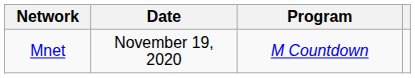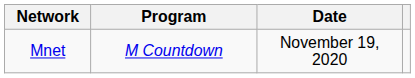 <table class="wikitable" style="text-align:center">
 <tr>
 <th width="80">Network</th>
+<th width="160">Program</th>
 <th width="140">Date</th>
-<th width="160">Program</th>
 <th></th>
 </tr>
 <tr>
 <td><a href='#'>Mnet</a></td>
+<td><em><a href='#'>M Countdown</a></em></td>
 <td>November 19, 2020</td>
-<td><em><a href='#'>M Countdown</a></em></td>
 <td></td>
 </tr>
 </table>
